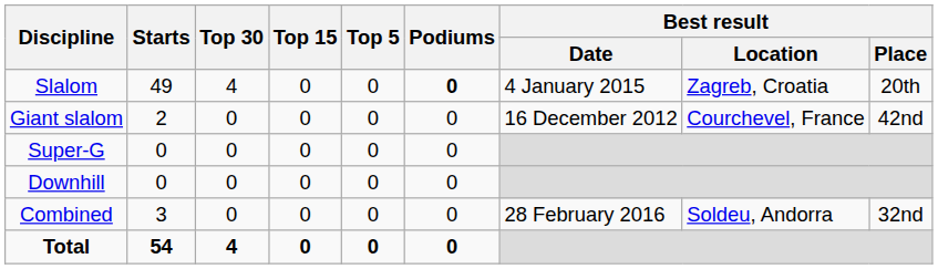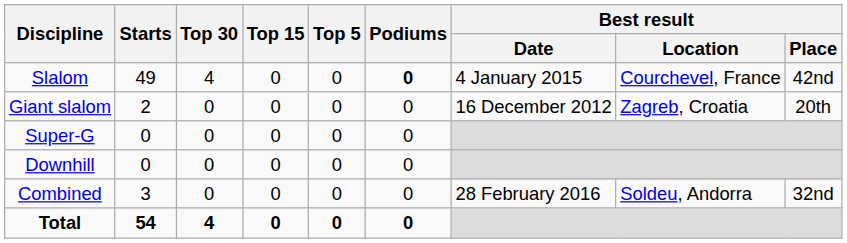 <table class="wikitable" style="text-align:center; font-size:95%;">
 <tr>
 <th rowspan=2>Discipline</th>
 <th rowspan=2>Starts</th>
 <th rowspan=2>Top 30</th>
 <th rowspan=2>Top 15</th>
 <th rowspan=2>Top 5</th>
 <th rowspan=2>Podiums</th>
 <th colspan=3>Best result</th>
 </tr>
 <tr>
 <th>Date</th>
 <th>Location</th>
 <th>Place</th>
 </tr>
 <tr>
 <td><a href='#'>Slalom</a></td>
 <td>49</td>
 <td>4</td>
 <td>0</td>
 <td>0</td>
 <td><strong>0</strong></td>
 <td align=left>4 January 2015</td>
-<td align=left> <a href='#'>Zagreb</a>, Croatia</td>
-<td>20th</td>
+<td align=left> <a href='#'>Courchevel</a>, France</td>
+<td>42nd</td>
 </tr>
 <tr>
 <td><a href='#'>Giant slalom</a></td>
 <td>2</td>
 <td>0</td>
 <td>0</td>
 <td>0</td>
 <td>0</td>
 <td align=left>16 December 2012</td>
-<td align=left> <a href='#'>Courchevel</a>, France</td>
-<td>42nd</td>
+<td align=left> <a href='#'>Zagreb</a>, Croatia</td>
+<td>20th</td>
 </tr>
 <tr>
 <td><a href='#'>Super-G</a></td>
 <td>0</td>
 <td>0</td>
 <td>0</td>
 <td>0</td>
 <td>0</td>
 <td colspan=3 bgcolor=#DCDCDC></td>
 </tr>
 <tr>
 <td><a href='#'>Downhill</a></td>
 <td>0</td>
 <td>0</td>
 <td>0</td>
 <td>0</td>
 <td>0</td>
 <td colspan=3 bgcolor=#DCDCDC></td>
 </tr>
 <tr>
 <td><a href='#'>Combined</a></td>
 <td>3</td>
 <td>0</td>
 <td>0</td>
 <td>0</td>
 <td>0</td>
 <td align=left>28 February 2016</td>
 <td align=left> <a href='#'>Soldeu</a>, Andorra</td>
 <td>32nd</td>
 </tr>
 <tr>
 <td><strong>Total</strong></td>
 <td><strong>54</strong></td>
 <td><strong>4</strong></td>
 <td><strong>0</strong></td>
 <td><strong>0</strong></td>
 <td><strong>0</strong></td>
 <td colspan=3 bgcolor=#DCDCDC></td>
 </tr>
 </table>
